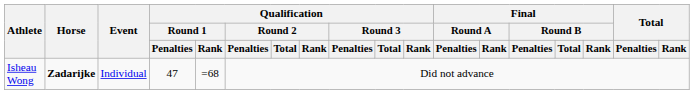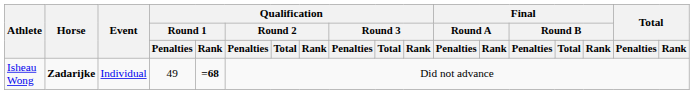 <table class="wikitable" style="font-size:90%">
 <tr>
 <th rowspan="3">Athlete</th>
 <th rowspan="3">Horse</th>
 <th rowspan="3">Event</th>
 <th colspan="8">Qualification</th>
 <th colspan="5">Final</th>
 <th rowspan=2 colspan="2">Total</th>
 </tr>
 <tr style="font-size:95%">
 <th colspan="2">Round 1</th>
 <th colspan="3">Round 2</th>
 <th colspan="3">Round 3</th>
 <th colspan="2">Round A</th>
 <th colspan="3">Round B</th>
 </tr>
 <tr style="font-size:95%">
 <th>Penalties</th>
 <th>Rank</th>
 <th>Penalties</th>
 <th>Total</th>
 <th>Rank</th>
 <th>Penalties</th>
 <th>Total</th>
 <th>Rank</th>
 <th>Penalties</th>
 <th>Rank</th>
 <th>Penalties</th>
 <th>Total</th>
 <th>Rank</th>
 <th>Penalties</th>
 <th>Rank</th>
 </tr>
 <tr align=center>
 <td align=left><a href='#'>Isheau Wong</a></td>
 <td align=left><strong>Zadarijke</strong></td>
 <td align=left><a href='#'>Individual</a></td>
-<td>47</td>
-<td>=68</td>
+<td>49</td>
+<td><strong>=68</strong></td>
 <td colspan=13>Did not advance</td>
 </tr>
 </table>
